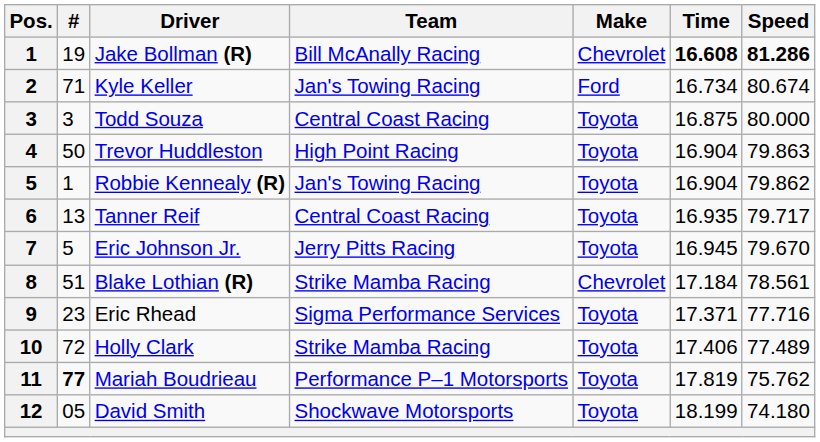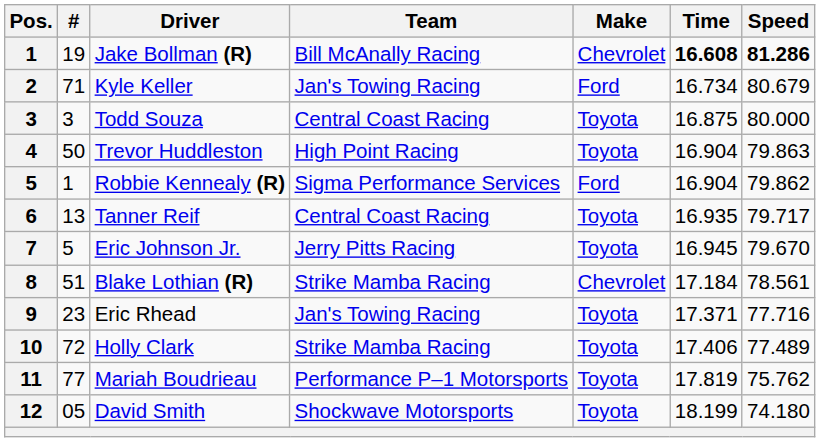 <table class="wikitable" style="font-size:95%">
 <tr>
 <th>Pos.</th>
 <th>#</th>
 <th>Driver</th>
 <th>Team</th>
 <th>Make</th>
 <th>Time</th>
 <th>Speed</th>
 </tr>
 <tr>
 <th>1</th>
 <td>19</td>
 <td><a href='#'>Jake Bollman</a> <strong>(R)</strong></td>
 <td><a href='#'>Bill McAnally Racing</a></td>
 <td><a href='#'>Chevrolet</a></td>
 <td><strong>16.608</strong></td>
 <td><strong>81.286</strong></td>
 </tr>
 <tr>
 <th>2</th>
 <td>71</td>
 <td><a href='#'>Kyle Keller</a></td>
 <td><a href='#'>Jan's Towing Racing</a></td>
 <td><a href='#'>Ford</a></td>
 <td>16.734</td>
-<td>80.674</td>
+<td>80.679</td>
 </tr>
 <tr>
 <th>3</th>
 <td>3</td>
 <td><a href='#'>Todd Souza</a></td>
 <td><a href='#'>Central Coast Racing</a></td>
 <td><a href='#'>Toyota</a></td>
 <td>16.875</td>
 <td>80.000</td>
 </tr>
 <tr>
 <th>4</th>
 <td>50</td>
 <td nowrap=""><a href='#'>Trevor Huddleston</a></td>
 <td><a href='#'>High Point Racing</a></td>
 <td><a href='#'>Toyota</a></td>
 <td>16.904</td>
 <td>79.863</td>
 </tr>
 <tr>
 <th>5</th>
 <td>1</td>
 <td><a href='#'>Robbie Kennealy</a> <strong>(R)</strong></td>
-<td><a href='#'>Jan's Towing Racing</a></td>
-<td><a href='#'>Toyota</a></td>
+<td><a href='#'>Sigma Performance Services</a></td>
+<td><a href='#'>Ford</a></td>
 <td>16.904</td>
 <td>79.862</td>
 </tr>
 <tr>
 <th>6</th>
 <td>13</td>
 <td><a href='#'>Tanner Reif</a></td>
 <td><a href='#'>Central Coast Racing</a></td>
 <td><a href='#'>Toyota</a></td>
 <td>16.935</td>
 <td>79.717</td>
 </tr>
 <tr>
 <th>7</th>
 <td>5</td>
 <td><a href='#'>Eric Johnson Jr.</a></td>
 <td><a href='#'>Jerry Pitts Racing</a></td>
 <td><a href='#'>Toyota</a></td>
 <td>16.945</td>
 <td>79.670</td>
 </tr>
 <tr>
 <th>8</th>
 <td>51</td>
 <td><a href='#'>Blake Lothian</a> <strong>(R)</strong></td>
 <td nowrap=""><a href='#'>Strike Mamba Racing</a></td>
 <td><a href='#'>Chevrolet</a></td>
 <td>17.184</td>
 <td>78.561</td>
 </tr>
 <tr>
 <th>9</th>
 <td>23</td>
 <td>Eric Rhead</td>
-<td><a href='#'>Sigma Performance Services</a></td>
+<td><a href='#'>Jan's Towing Racing</a></td>
 <td><a href='#'>Toyota</a></td>
 <td>17.371</td>
 <td>77.716</td>
 </tr>
 <tr>
 <th>10</th>
 <td>72</td>
 <td><a href='#'>Holly Clark</a></td>
 <td><a href='#'>Strike Mamba Racing</a></td>
 <td><a href='#'>Toyota</a></td>
 <td>17.406</td>
 <td>77.489</td>
 </tr>
 <tr>
 <th>11</th>
-<td><strong>77</strong></td>
+<td>77</td>
 <td><a href='#'>Mariah Boudrieau</a></td>
 <td><a href='#'>Performance P–1 Motorsports</a></td>
 <td><a href='#'>Toyota</a></td>
 <td>17.819</td>
 <td>75.762</td>
 </tr>
 <tr>
 <th>12</th>
 <td>05</td>
 <td><a href='#'>David Smith</a></td>
 <td><a href='#'>Shockwave Motorsports</a></td>
 <td><a href='#'>Toyota</a></td>
 <td>18.199</td>
 <td>74.180</td>
 </tr>
 <tr>
 <th colspan="7"></th>
 </tr>
 </table>
